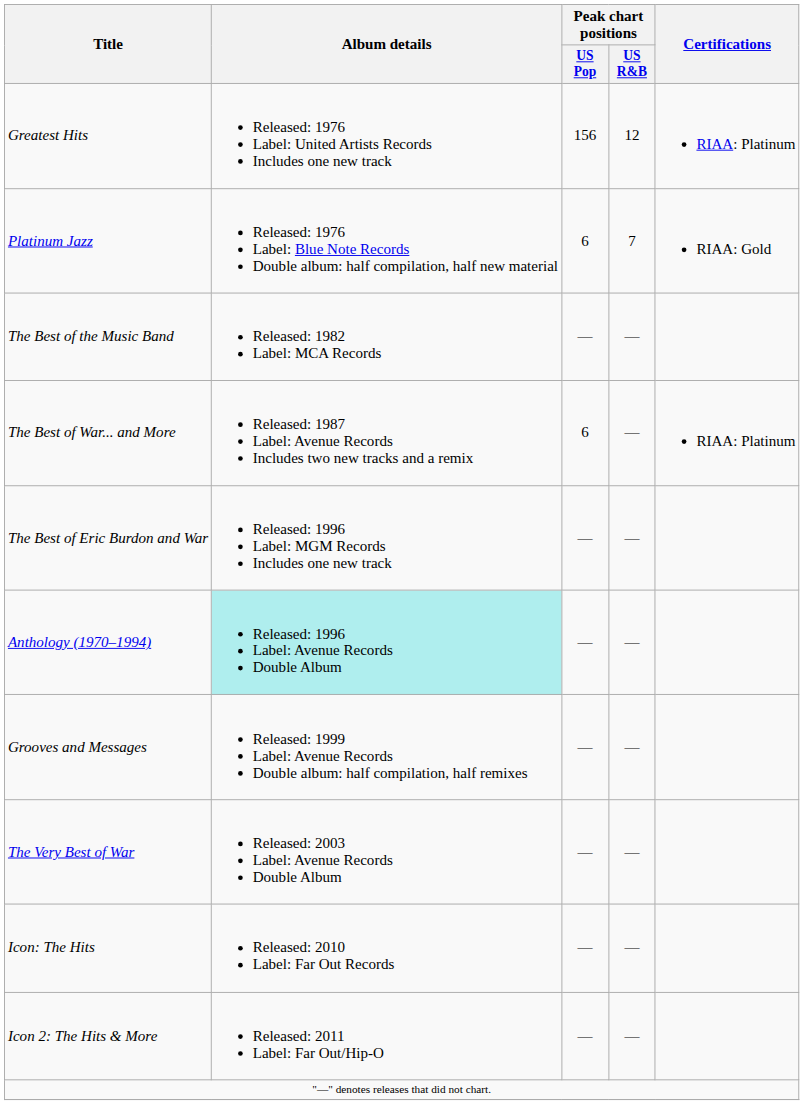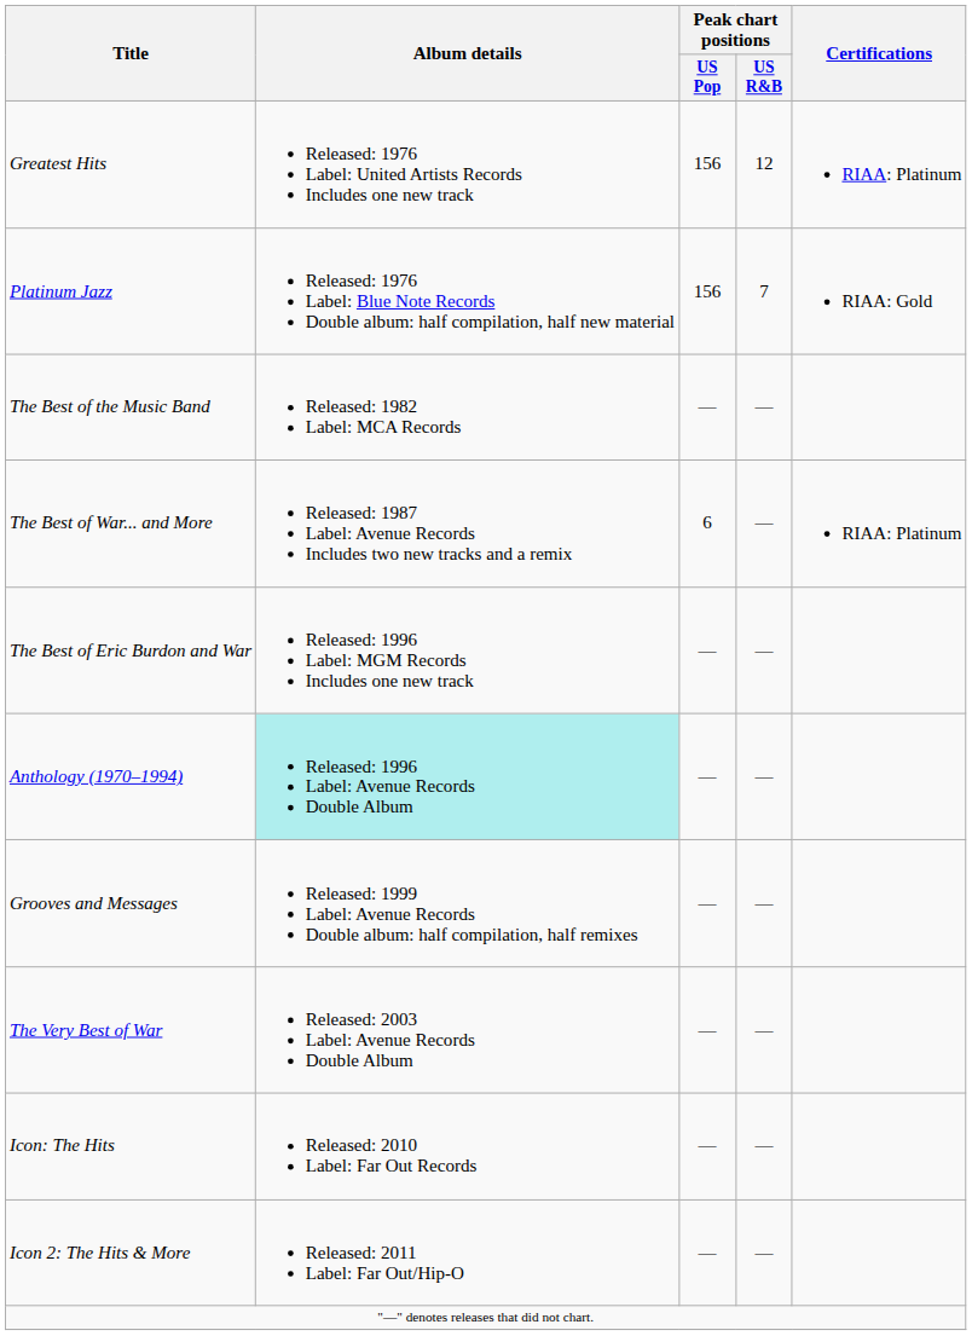 <table class="wikitable">
 <tr>
 <th rowspan="2">Title</th>
 <th rowspan="2">Album details</th>
 <th colspan="2">Peak chart positions</th>
 <th rowspan="2"><a href='#'>Certifications</a></th>
 </tr>
 <tr>
 <th style="width:3em; font-size:90%"><a href='#'>US Pop</a><br></th>
 <th style="width:3em; font-size:90%"><a href='#'>US R&B</a><br></th>
 </tr>
 <tr>
 <td><em>Greatest Hits</em></td>
 <td><br><ul><li>Released: 1976</li><li>Label: United Artists Records</li><li>Includes one new track</li></ul></td>
 <td align="center">156</td>
 <td align="center">12</td>
 <td><br><ul><li><a href='#'>RIAA</a>: Platinum</li></ul></td>
 </tr>
 <tr>
 <td><em><a href='#'>Platinum Jazz</a></em></td>
 <td><br><ul><li>Released: 1976</li><li>Label: <a href='#'>Blue Note Records</a></li><li>Double album: half compilation, half new material</li></ul></td>
-<td align="center">6</td>
+<td align="center">156</td>
 <td align="center">7</td>
 <td><br><ul><li>RIAA: Gold</li></ul></td>
 </tr>
 <tr>
 <td><em>The Best of the Music Band</em></td>
 <td><br><ul><li>Released: 1982</li><li>Label: MCA Records</li></ul></td>
 <td align="center">—</td>
 <td align="center">—</td>
 <td></td>
 </tr>
 <tr>
 <td><em>The Best of War... and More</em></td>
 <td><br><ul><li>Released: 1987</li><li>Label: Avenue Records</li><li>Includes two new tracks and a remix</li></ul></td>
 <td align="center">6</td>
 <td align="center">—</td>
 <td><br><ul><li>RIAA: Platinum</li></ul></td>
 </tr>
 <tr>
 <td><em>The Best of Eric Burdon and War</em></td>
 <td><br><ul><li>Released: 1996</li><li>Label: MGM Records</li><li>Includes one new track</li></ul></td>
 <td align="center">—</td>
 <td align="center">—</td>
 <td></td>
 </tr>
 <tr>
 <td><em><a href='#'>Anthology (1970–1994)</a></em></td>
 <td style="background: paleturquoise;"><br><ul><li>Released: 1996</li><li>Label: Avenue Records</li><li>Double Album</li></ul></td>
 <td align="center">—</td>
 <td align="center">—</td>
 <td></td>
 </tr>
 <tr>
 <td><em>Grooves and Messages</em></td>
 <td><br><ul><li>Released: 1999</li><li>Label: Avenue Records</li><li>Double album: half compilation, half remixes</li></ul></td>
 <td align="center">—</td>
 <td align="center">—</td>
 <td></td>
 </tr>
 <tr>
 <td><em><a href='#'>The Very Best of War</a></em></td>
 <td><br><ul><li>Released: 2003</li><li>Label: Avenue Records</li><li>Double Album</li></ul></td>
 <td align="center">—</td>
 <td align="center">—</td>
 <td></td>
 </tr>
 <tr>
 <td><em>Icon: The Hits</em></td>
 <td><br><ul><li>Released: 2010</li><li>Label: Far Out Records</li></ul></td>
 <td align="center">—</td>
 <td align="center">—</td>
 <td></td>
 </tr>
 <tr>
 <td><em>Icon 2: The Hits & More</em></td>
 <td><br><ul><li>Released: 2011</li><li>Label: Far Out/Hip-O</li></ul></td>
 <td align="center">—</td>
 <td align="center">—</td>
 <td></td>
 </tr>
 <tr>
 <td colspan="7" align="center" style="font-size:9pt">"—" denotes releases that did not chart.</td>
 </tr>
 <tr>
 </tr>
 </table>
